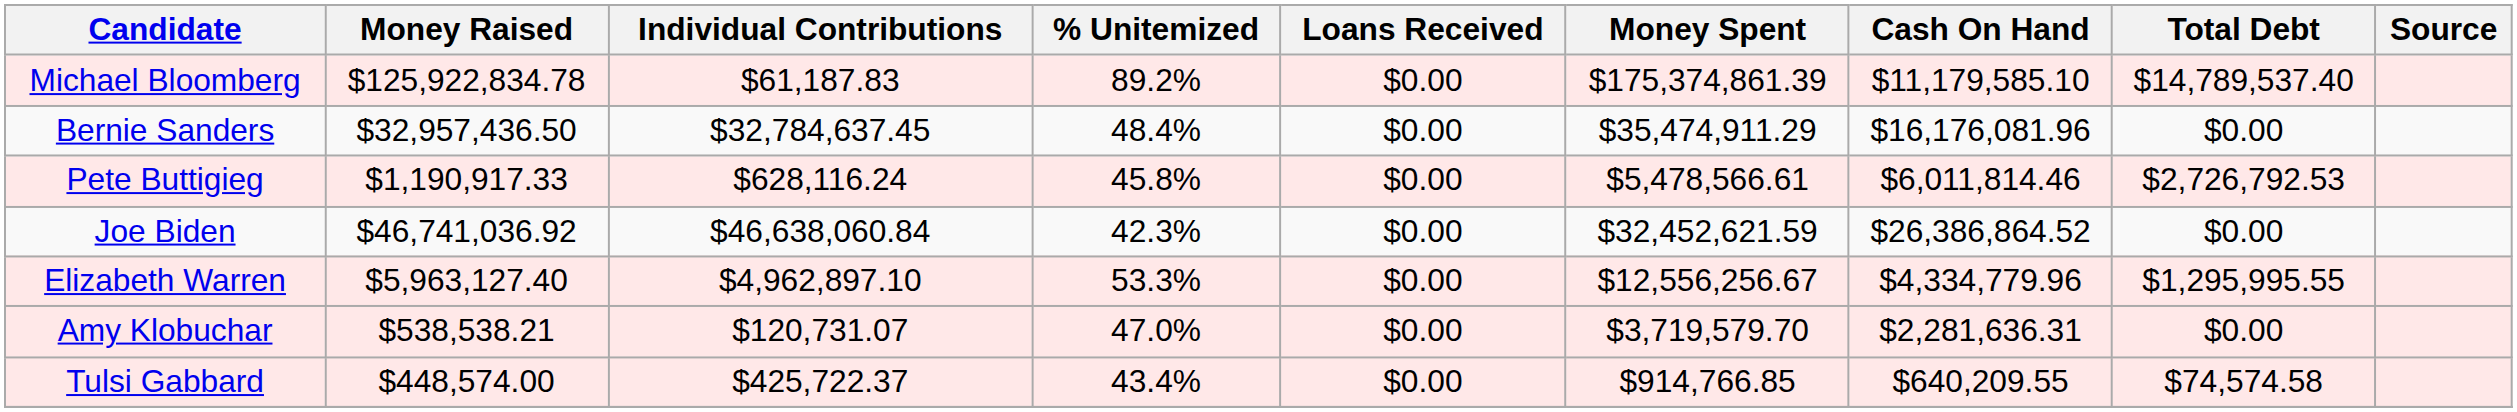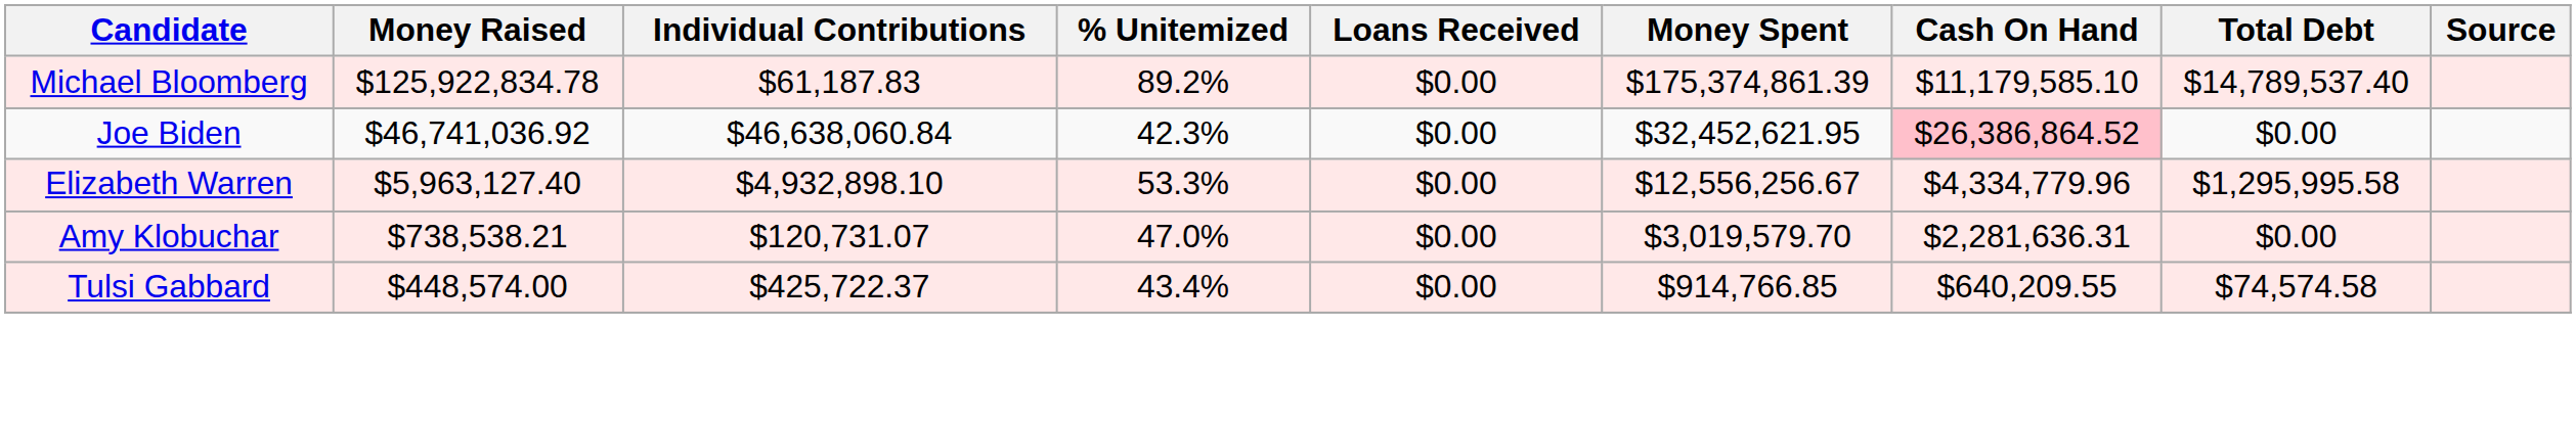 <table class="sortable wikitable" style="text-align:center; width:80%;">
 <tr>
 <th><a href='#'>Candidate</a></th>
 <th>Money Raised</th>
 <th>Individual Contributions</th>
 <th>% Unitemized</th>
 <th>Loans Received</th>
 <th>Money Spent</th>
 <th>Cash On Hand</th>
 <th>Total Debt</th>
 <th>Source</th>
 </tr>
 <tr style="background:#ffe8e8;">
 <td><a href='#'>Michael Bloomberg</a></td>
 <td>$125,922,834.78</td>
 <td>$61,187.83</td>
 <td>89.2%</td>
 <td>$0.00</td>
 <td>$175,374,861.39</td>
 <td>$11,179,585.10</td>
 <td>$14,789,537.40</td>
 <td></td>
 </tr>
 <tr>
-<td><a href='#'>Bernie Sanders</a></td>
-<td>$32,957,436.50</td>
-<td>$32,784,637.45</td>
-<td>48.4%</td>
-<td>$0.00</td>
-<td>$35,474,911.29</td>
-<td>$16,176,081.96</td>
-<td>$0.00</td>
-<td></td>
-</tr>
-<tr style="background:#ffe8e8;">
-<td><a href='#'>Pete Buttigieg</a></td>
-<td>$1,190,917.33</td>
-<td>$628,116.24</td>
-<td>45.8%</td>
-<td>$0.00</td>
-<td>$5,478,566.61</td>
-<td>$6,011,814.46</td>
-<td>$2,726,792.53</td>
-<td></td>
-</tr>
-<tr>
 <td><a href='#'>Joe Biden</a></td>
 <td>$46,741,036.92</td>
 <td>$46,638,060.84</td>
 <td>42.3%</td>
 <td>$0.00</td>
-<td>$32,452,621.59</td>
-<td>$26,386,864.52</td>
+<td>$32,452,621.95</td>
+<td style="background: pink;">$26,386,864.52</td>
 <td>$0.00</td>
 <td></td>
 </tr>
 <tr style="background:#ffe8e8;">
 <td><a href='#'>Elizabeth Warren</a></td>
 <td>$5,963,127.40</td>
-<td>$4,962,897.10</td>
+<td>$4,932,898.10</td>
 <td>53.3%</td>
 <td>$0.00</td>
 <td>$12,556,256.67</td>
 <td>$4,334,779.96</td>
-<td>$1,295,995.55</td>
+<td>$1,295,995.58</td>
 <td></td>
 </tr>
 <tr style="background:#ffe8e8;">
 <td><a href='#'>Amy Klobuchar</a></td>
-<td>$538,538.21</td>
+<td>$738,538.21</td>
 <td>$120,731.07</td>
 <td>47.0%</td>
 <td>$0.00</td>
-<td>$3,719,579.70</td>
+<td>$3,019,579.70</td>
 <td>$2,281,636.31</td>
 <td>$0.00</td>
 <td></td>
 </tr>
 <tr style="background:#ffe8e8;">
 <td><a href='#'>Tulsi Gabbard</a></td>
 <td>$448,574.00</td>
 <td>$425,722.37</td>
 <td>43.4%</td>
 <td>$0.00</td>
 <td>$914,766.85</td>
 <td>$640,209.55</td>
 <td>$74,574.58</td>
 <td></td>
 </tr>
 <tr>
 </tr>
 </table>
